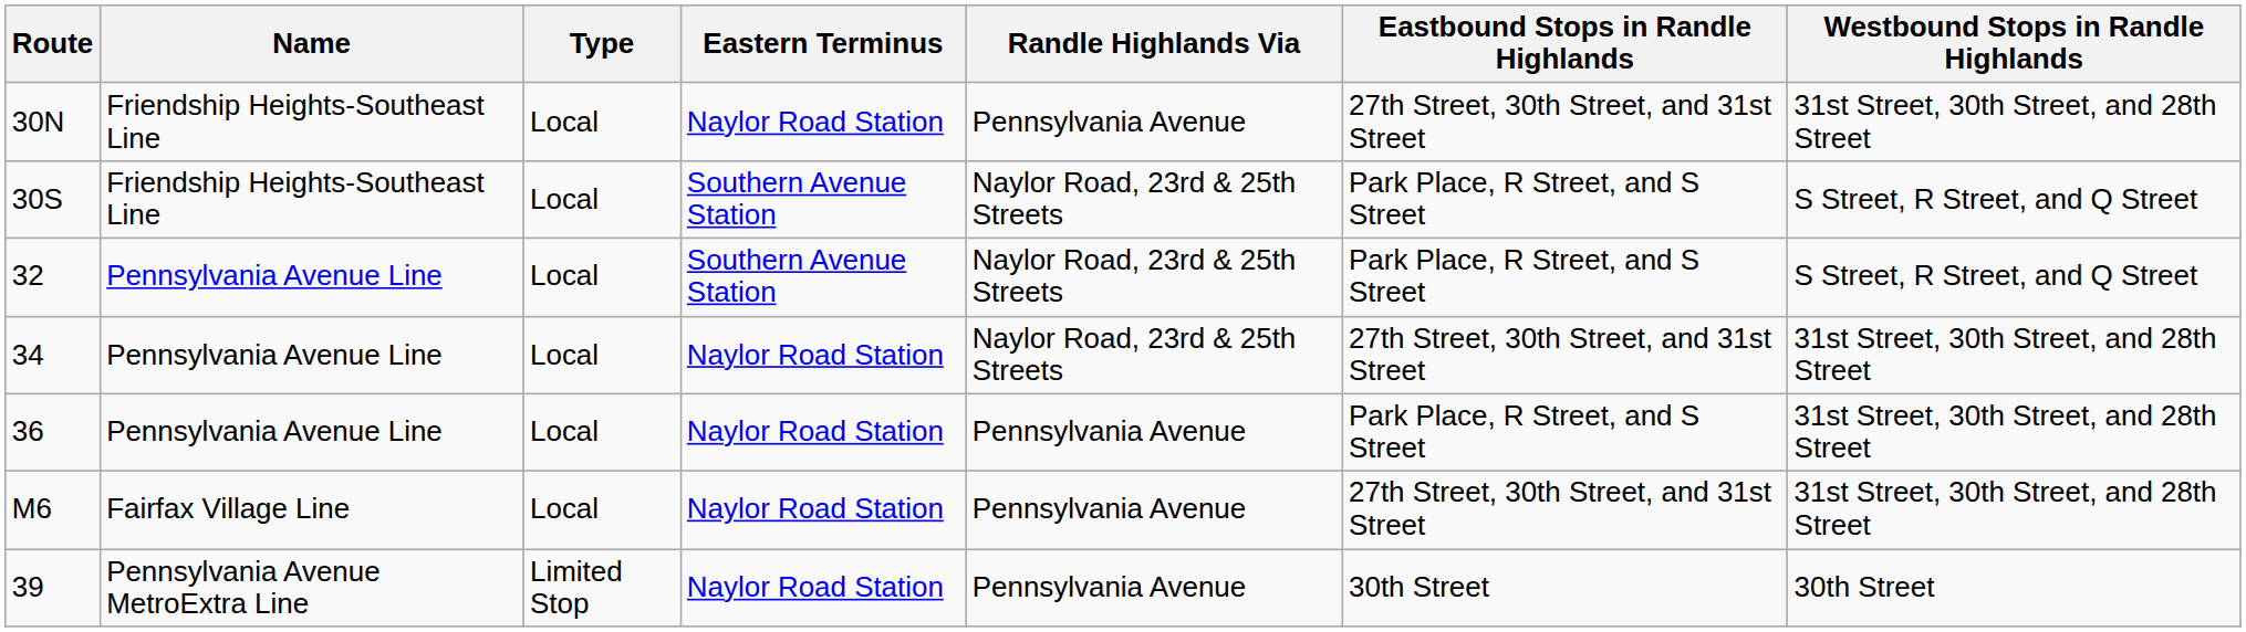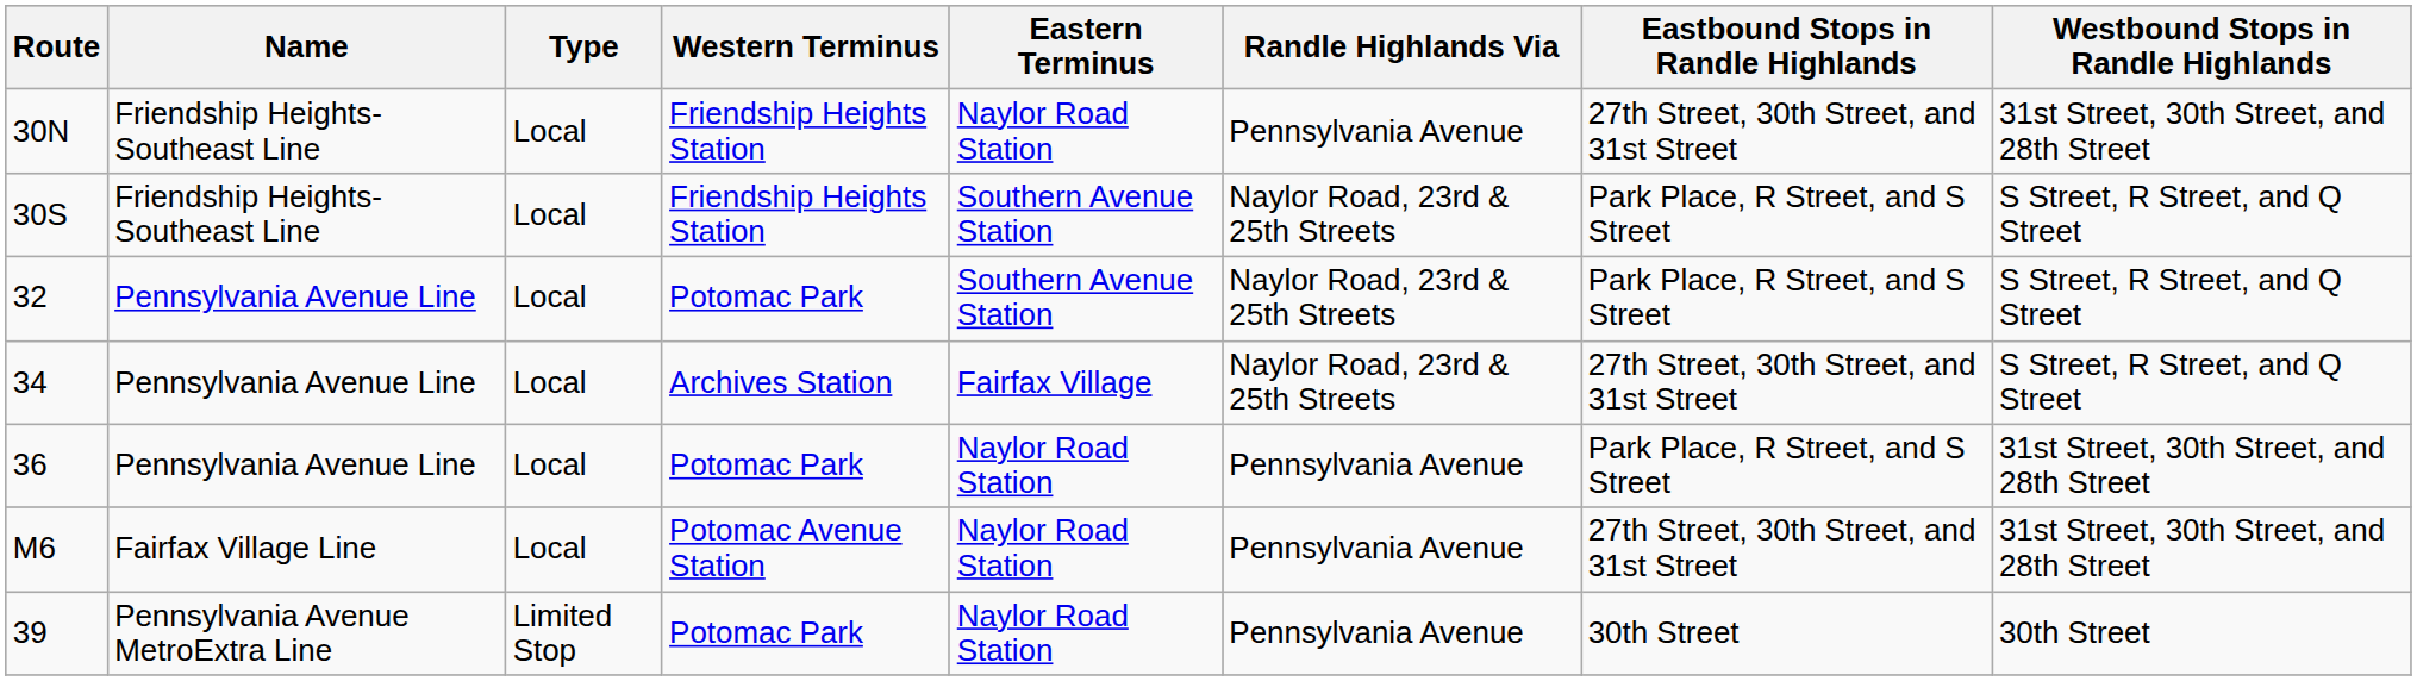 <table class="wikitable sortable">
 <tr>
 <th>Route</th>
 <th>Name</th>
 <th>Type</th>
+<th>Western Terminus</th>
 <th>Eastern Terminus</th>
 <th>Randle Highlands Via</th>
 <th>Eastbound Stops in Randle Highlands</th>
 <th>Westbound Stops in Randle Highlands</th>
 </tr>
 <tr>
 <td>30N</td>
 <td>Friendship Heights-Southeast Line</td>
 <td>Local</td>
+<td><a href='#'>Friendship Heights Station</a></td>
 <td><a href='#'>Naylor Road Station</a></td>
 <td>Pennsylvania Avenue</td>
 <td>27th Street, 30th Street, and 31st Street</td>
 <td>31st Street, 30th Street, and 28th Street</td>
 </tr>
 <tr>
 <td>30S</td>
 <td>Friendship Heights-Southeast Line</td>
 <td>Local</td>
+<td><a href='#'>Friendship Heights Station</a></td>
 <td><a href='#'>Southern Avenue Station</a></td>
 <td>Naylor Road, 23rd & 25th Streets</td>
 <td>Park Place, R Street, and S Street</td>
 <td>S Street, R Street, and Q Street</td>
 </tr>
 <tr>
 <td>32</td>
 <td><a href='#'>Pennsylvania Avenue Line</a></td>
 <td>Local</td>
+<td><a href='#'>Potomac Park</a></td>
 <td><a href='#'>Southern Avenue Station</a></td>
 <td>Naylor Road, 23rd & 25th Streets</td>
 <td>Park Place, R Street, and S Street</td>
 <td>S Street, R Street, and Q Street</td>
 </tr>
 <tr>
 <td>34</td>
 <td>Pennsylvania Avenue Line</td>
 <td>Local</td>
-<td><a href='#'>Naylor Road Station</a></td>
+<td><a href='#'>Archives Station</a></td>
+<td><a href='#'>Fairfax Village</a></td>
 <td>Naylor Road, 23rd & 25th Streets</td>
 <td>27th Street, 30th Street, and 31st Street</td>
-<td>31st Street, 30th Street, and 28th Street</td>
+<td>S Street, R Street, and Q Street</td>
 </tr>
 <tr>
 <td>36</td>
 <td>Pennsylvania Avenue Line</td>
 <td>Local</td>
+<td><a href='#'>Potomac Park</a></td>
 <td><a href='#'>Naylor Road Station</a></td>
 <td>Pennsylvania Avenue</td>
 <td>Park Place, R Street, and S Street</td>
 <td>31st Street, 30th Street, and 28th Street</td>
 </tr>
 <tr>
 <td>M6</td>
 <td>Fairfax Village Line</td>
 <td>Local</td>
+<td><a href='#'>Potomac Avenue Station</a></td>
 <td><a href='#'>Naylor Road Station</a></td>
 <td>Pennsylvania Avenue</td>
 <td>27th Street, 30th Street, and 31st Street</td>
 <td>31st Street, 30th Street, and 28th Street</td>
 </tr>
 <tr>
 <td>39</td>
 <td>Pennsylvania Avenue MetroExtra Line</td>
 <td>Limited Stop</td>
+<td><a href='#'>Potomac Park</a></td>
 <td><a href='#'>Naylor Road Station</a></td>
 <td>Pennsylvania Avenue</td>
 <td>30th Street</td>
 <td>30th Street</td>
 </tr>
 </table>
